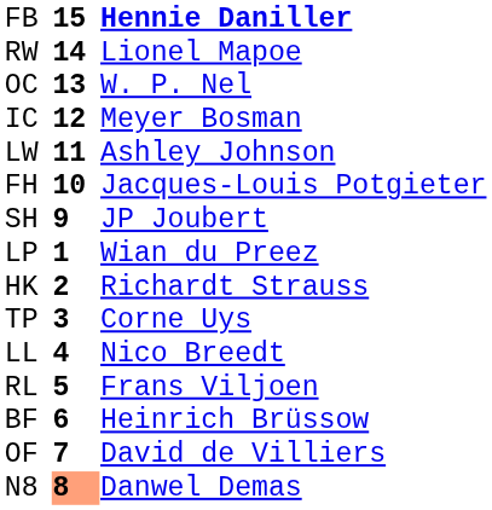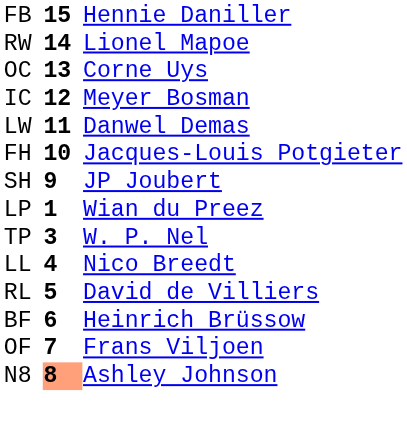 <table cellspacing="0" cellpadding="0" style="font-size:90%; margin:auto;">
 <tr>
 <th width="20"></th>
 <th width="20"></th>
 </tr>
 <tr>
 <td>FB</td>
 <td><strong>15</strong></td>
-<td><strong><a href='#'>Hennie Daniller</a></strong></td>
+<td><a href='#'>Hennie Daniller</a></td>
 </tr>
 <tr>
 <td>RW</td>
 <td><strong>14</strong></td>
 <td><a href='#'>Lionel Mapoe</a></td>
 </tr>
 <tr>
 <td>OC</td>
 <td><strong>13</strong></td>
-<td><a href='#'>W. P. Nel</a></td>
+<td><a href='#'>Corne Uys</a></td>
 </tr>
 <tr>
 <td>IC</td>
 <td><strong>12</strong></td>
 <td><a href='#'>Meyer Bosman</a></td>
 </tr>
 <tr>
 <td>LW</td>
 <td><strong>11</strong></td>
-<td><a href='#'>Ashley Johnson</a></td>
+<td><a href='#'>Danwel Demas</a></td>
 <td></td>
 <td></td>
 </tr>
 <tr>
 <td>FH</td>
 <td><strong>10</strong></td>
 <td><a href='#'>Jacques-Louis Potgieter</a></td>
 </tr>
 <tr>
 <td>SH</td>
 <td><strong>9</strong></td>
 <td><a href='#'>JP Joubert</a></td>
 <td></td>
 <td></td>
 </tr>
 <tr>
 <td>LP</td>
 <td><strong>1</strong></td>
 <td><a href='#'>Wian du Preez</a></td>
 <td></td>
 <td></td>
 </tr>
 <tr>
-<td>HK</td>
-<td><strong>2</strong></td>
-<td><a href='#'>Richardt Strauss</a></td>
-<td></td>
-<td></td>
-<td></td>
-</tr>
-<tr>
 <td>TP</td>
 <td><strong>3</strong></td>
-<td><a href='#'>Corne Uys</a></td>
+<td><a href='#'>W. P. Nel</a></td>
 </tr>
 <tr>
 <td>LL</td>
 <td><strong>4</strong></td>
 <td><a href='#'>Nico Breedt</a></td>
 </tr>
 <tr>
 <td>RL</td>
 <td><strong>5</strong></td>
-<td><a href='#'>Frans Viljoen</a></td>
+<td><a href='#'>David de Villiers</a></td>
 </tr>
 <tr>
 <td>BF</td>
 <td><strong>6</strong></td>
 <td><a href='#'>Heinrich Brüssow</a></td>
 </tr>
 <tr>
 <td>OF</td>
 <td><strong>7</strong></td>
-<td><a href='#'>David de Villiers</a></td>
+<td><a href='#'>Frans Viljoen</a></td>
 <td></td>
 <td></td>
 </tr>
 <tr>
 <td>N8</td>
 <td style="background: lightsalmon;"><strong>8</strong></td>
-<td><a href='#'>Danwel Demas</a></td>
+<td><a href='#'>Ashley Johnson</a></td>
 </tr>
 </table>
